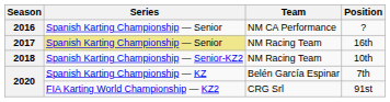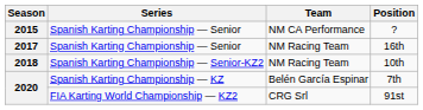 <table class="wikitable" style="font-size: 85%; text-align:center">
 <tr>
 <th>Season</th>
 <th>Series</th>
 <th>Team</th>
 <th>Position</th>
 </tr>
 <tr>
-<th>2016</th>
+<th>2015</th>
 <td align="left"><a href='#'>Spanish Karting Championship</a> — Senior</td>
 <td align="left">NM CA Performance</td>
 <td>?</td>
 </tr>
 <tr>
 <th>2017</th>
-<td align="left" style="background: khaki;"><a href='#'>Spanish Karting Championship</a> — Senior</td>
+<td align="left"><a href='#'>Spanish Karting Championship</a> — Senior</td>
 <td align="left">NM Racing Team</td>
 <td>16th</td>
 </tr>
 <tr>
 <th>2018</th>
 <td align="left"><a href='#'>Spanish Karting Championship</a> — <a href='#'>Senior-KZ2</a></td>
 <td align="left">NM Racing Team</td>
 <td>10th</td>
 </tr>
 <tr>
 <th rowspan=2>2020</th>
 <td align="left"><a href='#'>Spanish Karting Championship</a> — <a href='#'>KZ</a></td>
 <td align="left">Belén García Espinar</td>
 <td>7th</td>
 </tr>
 <tr>
 <td align="left"><a href='#'>FIA Karting World Championship</a> — <a href='#'>KZ2</a></td>
 <td align="left">CRG Srl</td>
 <td>91st</td>
 </tr>
 </table>
